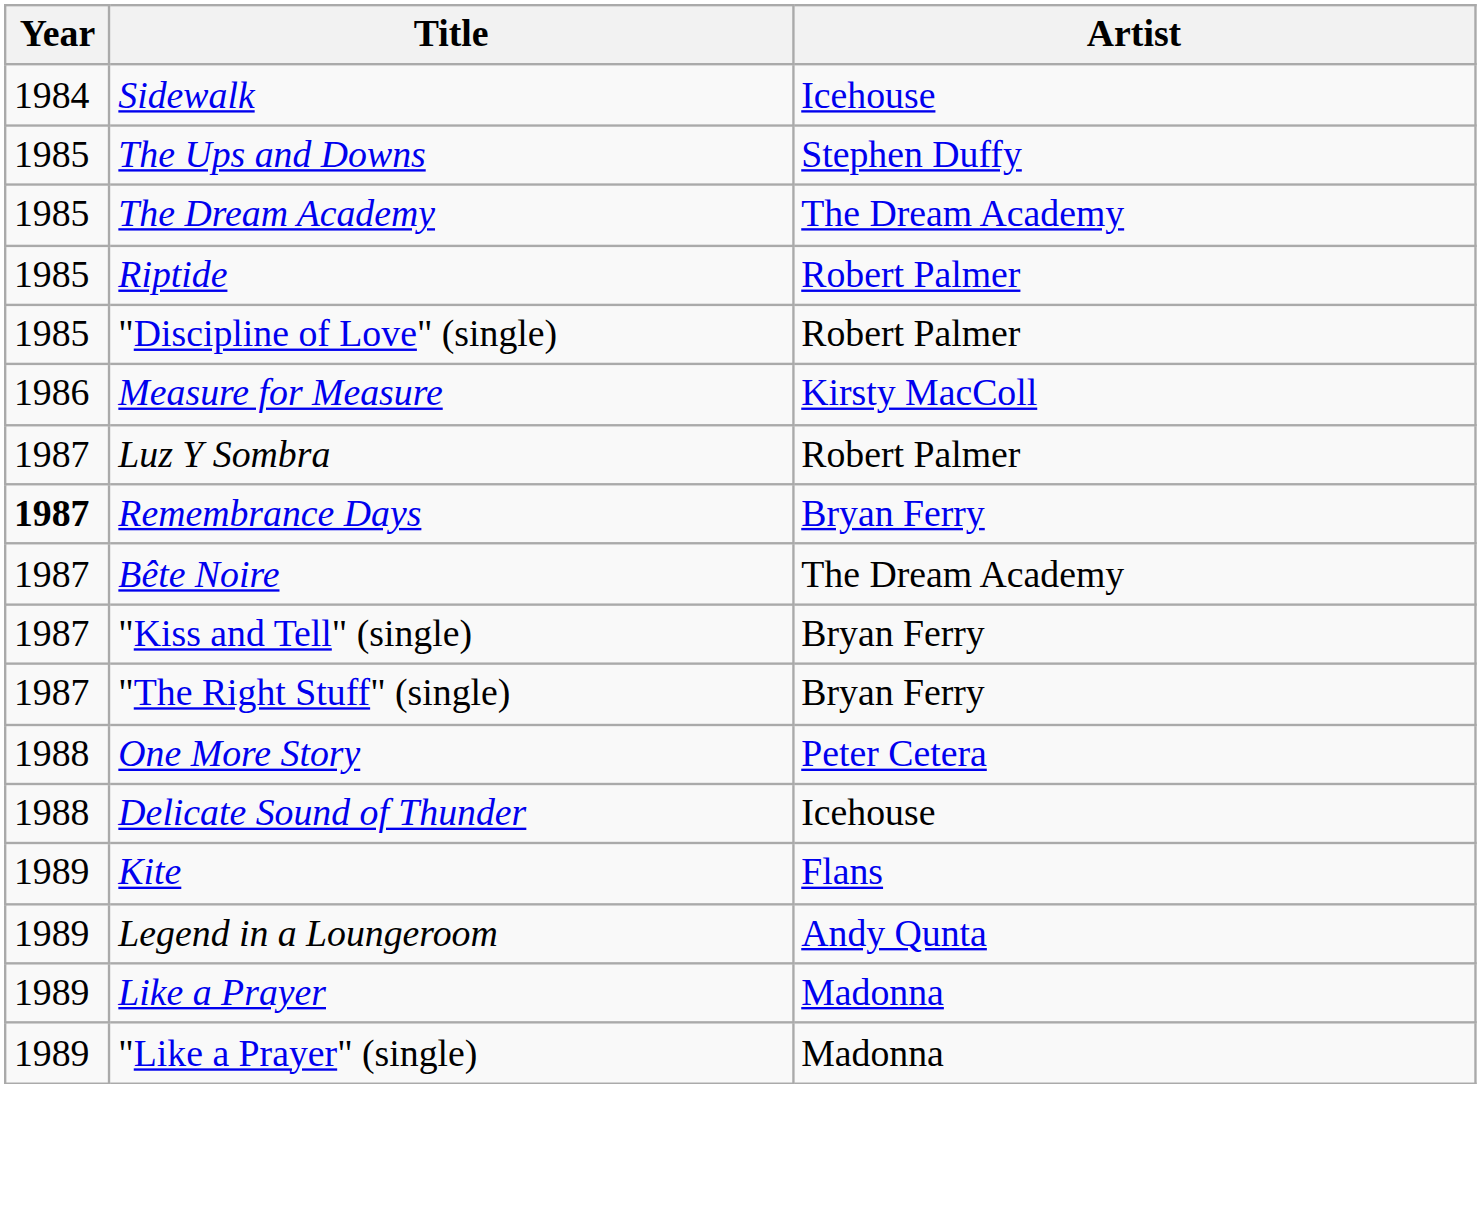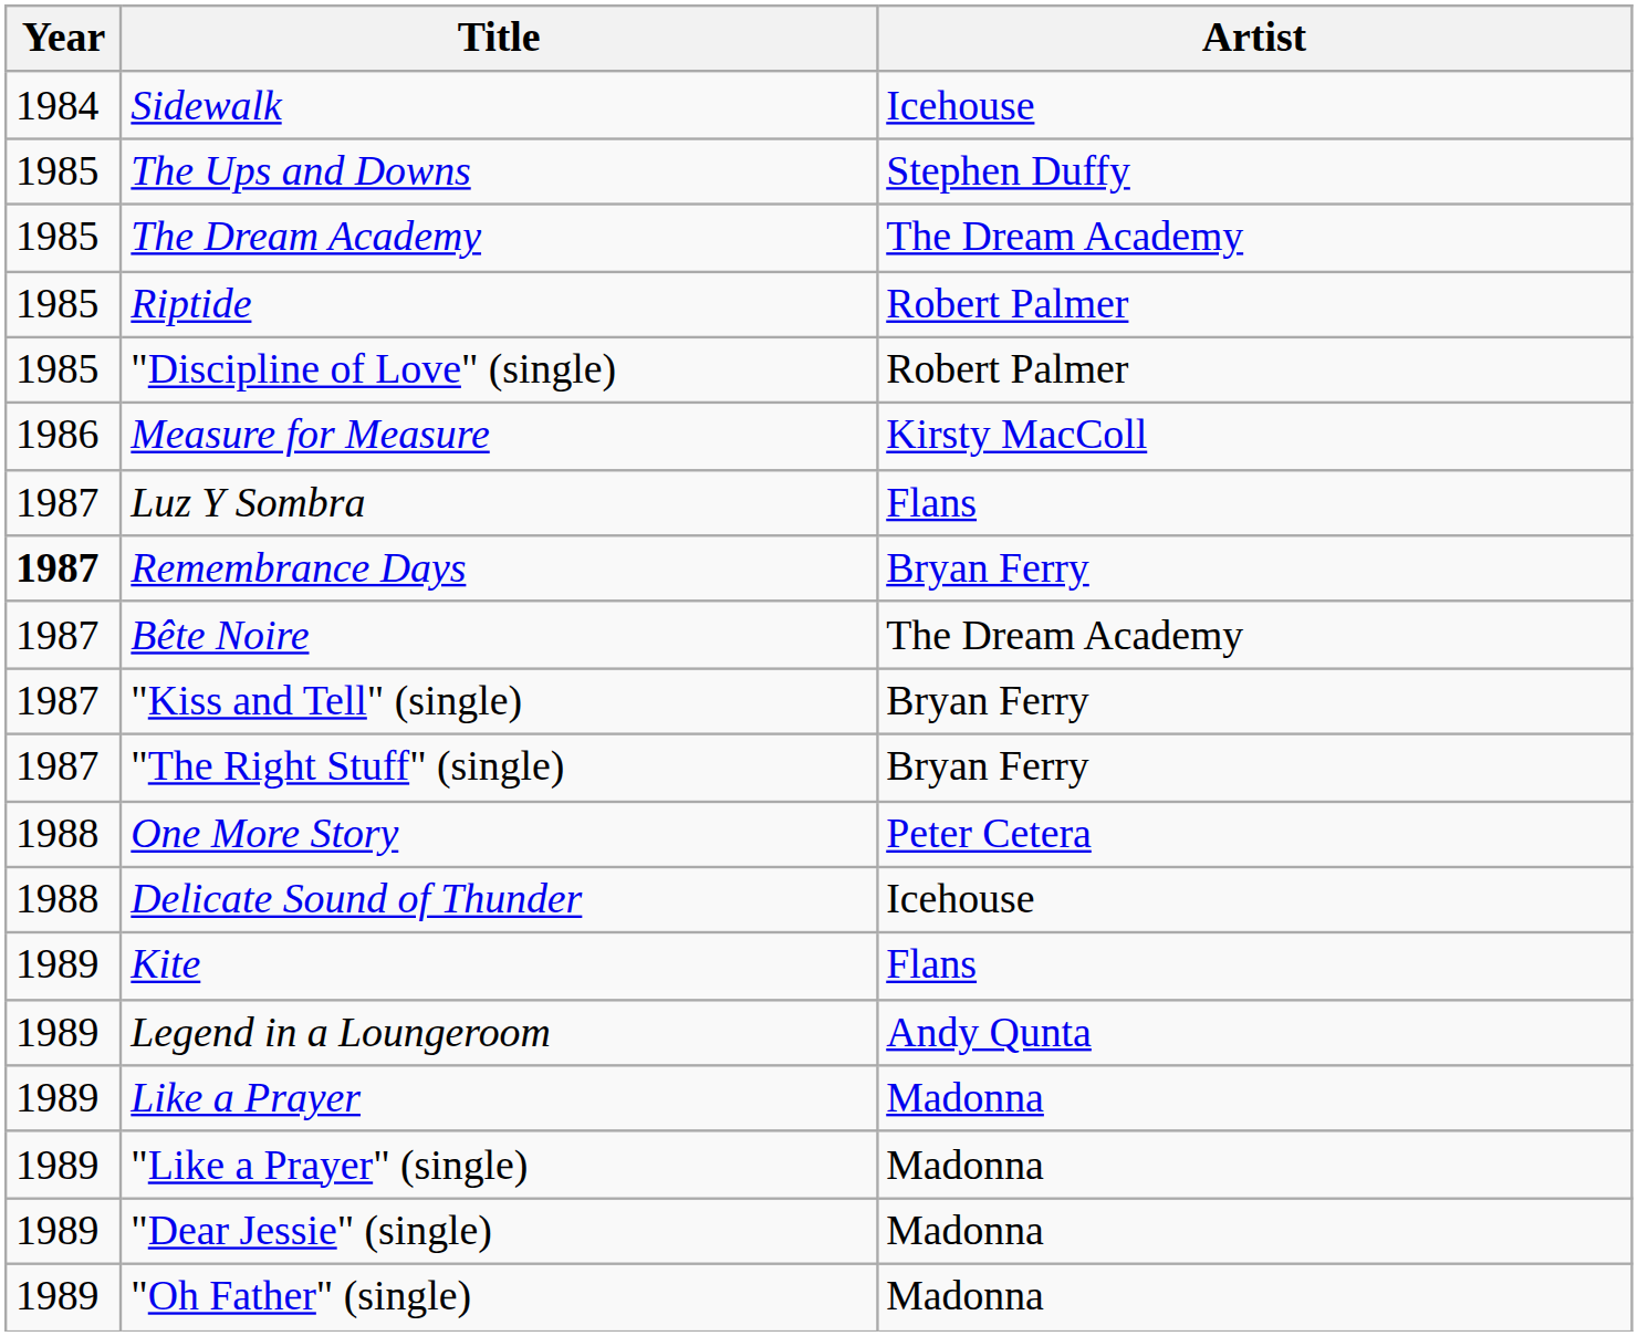 <table class="wikitable sortable" style="width:100%;">
 <tr>
 <th style="width:30px;">Year</th>
 <th style="width:250px;">Title</th>
 <th style="width:250px;">Artist</th>
 </tr>
 <tr>
 <td>1984</td>
 <td><em><a href='#'>Sidewalk</a></em></td>
 <td><a href='#'>Icehouse</a></td>
 </tr>
 <tr>
 <td>1985</td>
 <td><em><a href='#'>The Ups and Downs</a></em></td>
 <td><a href='#'>Stephen Duffy</a></td>
 </tr>
 <tr>
 <td>1985</td>
 <td><em><a href='#'>The Dream Academy</a></em></td>
 <td><a href='#'>The Dream Academy</a></td>
 </tr>
 <tr>
 <td>1985</td>
 <td><em><a href='#'>Riptide</a></em></td>
 <td><a href='#'>Robert Palmer</a></td>
 </tr>
 <tr>
 <td>1985</td>
 <td>"<a href='#'>Discipline of Love</a>" (single)</td>
 <td>Robert Palmer</td>
 </tr>
 <tr>
 <td>1986</td>
 <td><em><a href='#'>Measure for Measure</a></em></td>
 <td><a href='#'>Kirsty MacColl</a></td>
 </tr>
 <tr>
 <td>1987</td>
 <td><em>Luz Y Sombra</em></td>
-<td>Robert Palmer</td>
+<td><a href='#'>Flans</a></td>
 </tr>
 <tr>
 <td><strong>1987</strong></td>
 <td><em><a href='#'>Remembrance Days</a></em></td>
 <td><a href='#'>Bryan Ferry</a></td>
 </tr>
 <tr>
 <td>1987</td>
 <td><em><a href='#'>Bête Noire</a></em></td>
 <td>The Dream Academy</td>
 </tr>
 <tr>
 <td>1987</td>
 <td>"<a href='#'>Kiss and Tell</a>" (single)</td>
 <td>Bryan Ferry</td>
 </tr>
 <tr>
 <td>1987</td>
 <td>"<a href='#'>The Right Stuff</a>" (single)</td>
 <td>Bryan Ferry</td>
 </tr>
 <tr>
 <td>1988</td>
 <td><em><a href='#'>One More Story</a></em></td>
 <td><a href='#'>Peter Cetera</a></td>
 </tr>
 <tr>
 <td>1988</td>
 <td><em><a href='#'>Delicate Sound of Thunder</a></em></td>
 <td>Icehouse</td>
 </tr>
 <tr>
 <td>1989</td>
 <td><em><a href='#'>Kite</a></em></td>
 <td><a href='#'>Flans</a></td>
 </tr>
 <tr>
 <td>1989</td>
 <td><em>Legend in a Loungeroom</em></td>
 <td><a href='#'>Andy Qunta</a></td>
 </tr>
 <tr>
 <td>1989</td>
 <td><em><a href='#'>Like a Prayer</a></em></td>
 <td><a href='#'>Madonna</a></td>
 </tr>
 <tr>
 <td>1989</td>
 <td>"<a href='#'>Like a Prayer</a>" (single)</td>
 <td>Madonna</td>
 </tr>
+<tr>
+<td>1989</td>
+<td>"<a href='#'>Dear Jessie</a>" (single)</td>
+<td>Madonna</td>
+</tr>
+<tr>
+<td>1989</td>
+<td>"<a href='#'>Oh Father</a>" (single)</td>
+<td>Madonna</td>
+</tr>
 </table>
